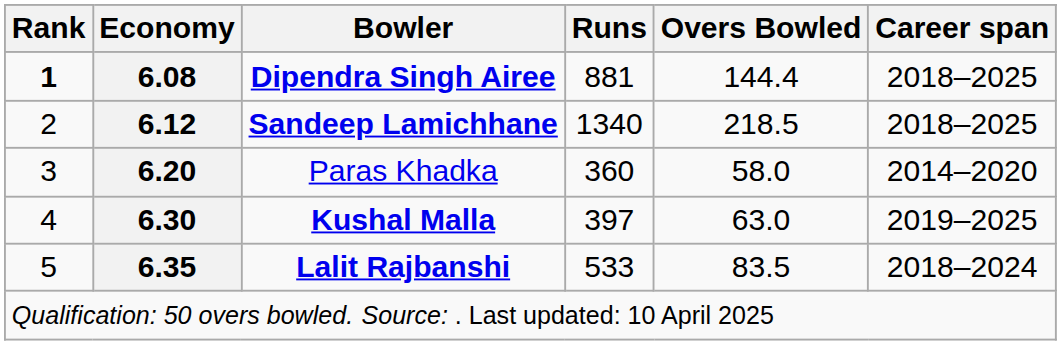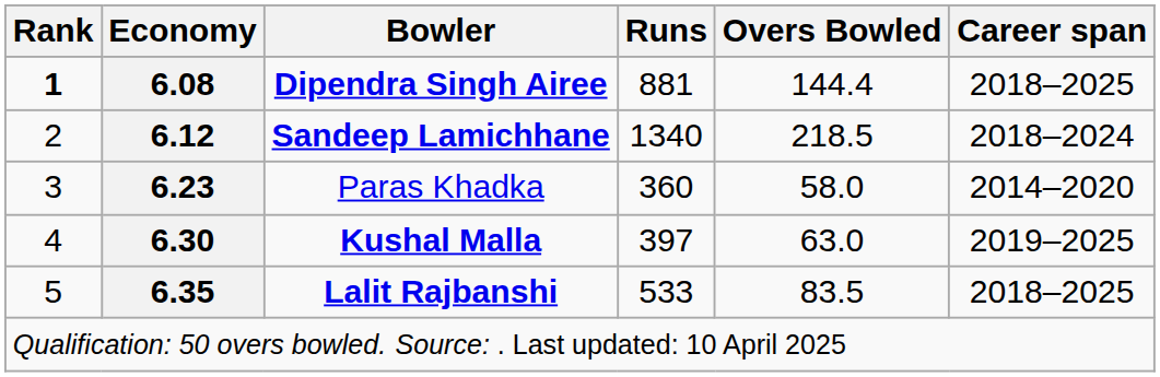 <table style="text-align:center;" class="wikitable">
 <tr>
 <th>Rank</th>
 <th scope="col">Economy</th>
 <th scope="col">Bowler</th>
 <th scope="col">Runs</th>
 <th scope="col">Overs Bowled</th>
 <th>Career span</th>
 </tr>
 <tr>
 <td><strong>1</strong></td>
 <th><strong>6.08</strong></th>
 <td><strong><a href='#'>Dipendra Singh Airee</a></strong></td>
 <td>881</td>
 <td>144.4</td>
 <td>2018–2025</td>
 </tr>
 <tr>
 <td>2</td>
 <th>6.12</th>
 <td><strong><a href='#'>Sandeep Lamichhane</a></strong></td>
 <td>1340</td>
 <td>218.5</td>
-<td>2018–2025</td>
+<td>2018–2024</td>
 </tr>
 <tr>
 <td>3</td>
-<th>6.20</th>
+<th>6.23</th>
 <td><a href='#'>Paras Khadka</a></td>
 <td>360</td>
 <td>58.0</td>
 <td>2014–2020</td>
 </tr>
 <tr>
 <td>4</td>
 <th>6.30</th>
 <td><strong><a href='#'>Kushal Malla</a></strong></td>
 <td>397</td>
 <td>63.0</td>
 <td>2019–2025</td>
 </tr>
 <tr>
 <td>5</td>
 <th><strong>6.35</strong></th>
 <td><strong><a href='#'>Lalit Rajbanshi</a></strong></td>
 <td>533</td>
 <td>83.5</td>
-<td>2018–2024</td>
+<td>2018–2025</td>
 </tr>
 <tr>
 <td colspan="6" style="text-align:left" ;><small><em>Qualification: 50 overs bowled.</em></small> <small><em>Source: </em>. Last updated: 10 April 2025</small></td>
 </tr>
 </table>
